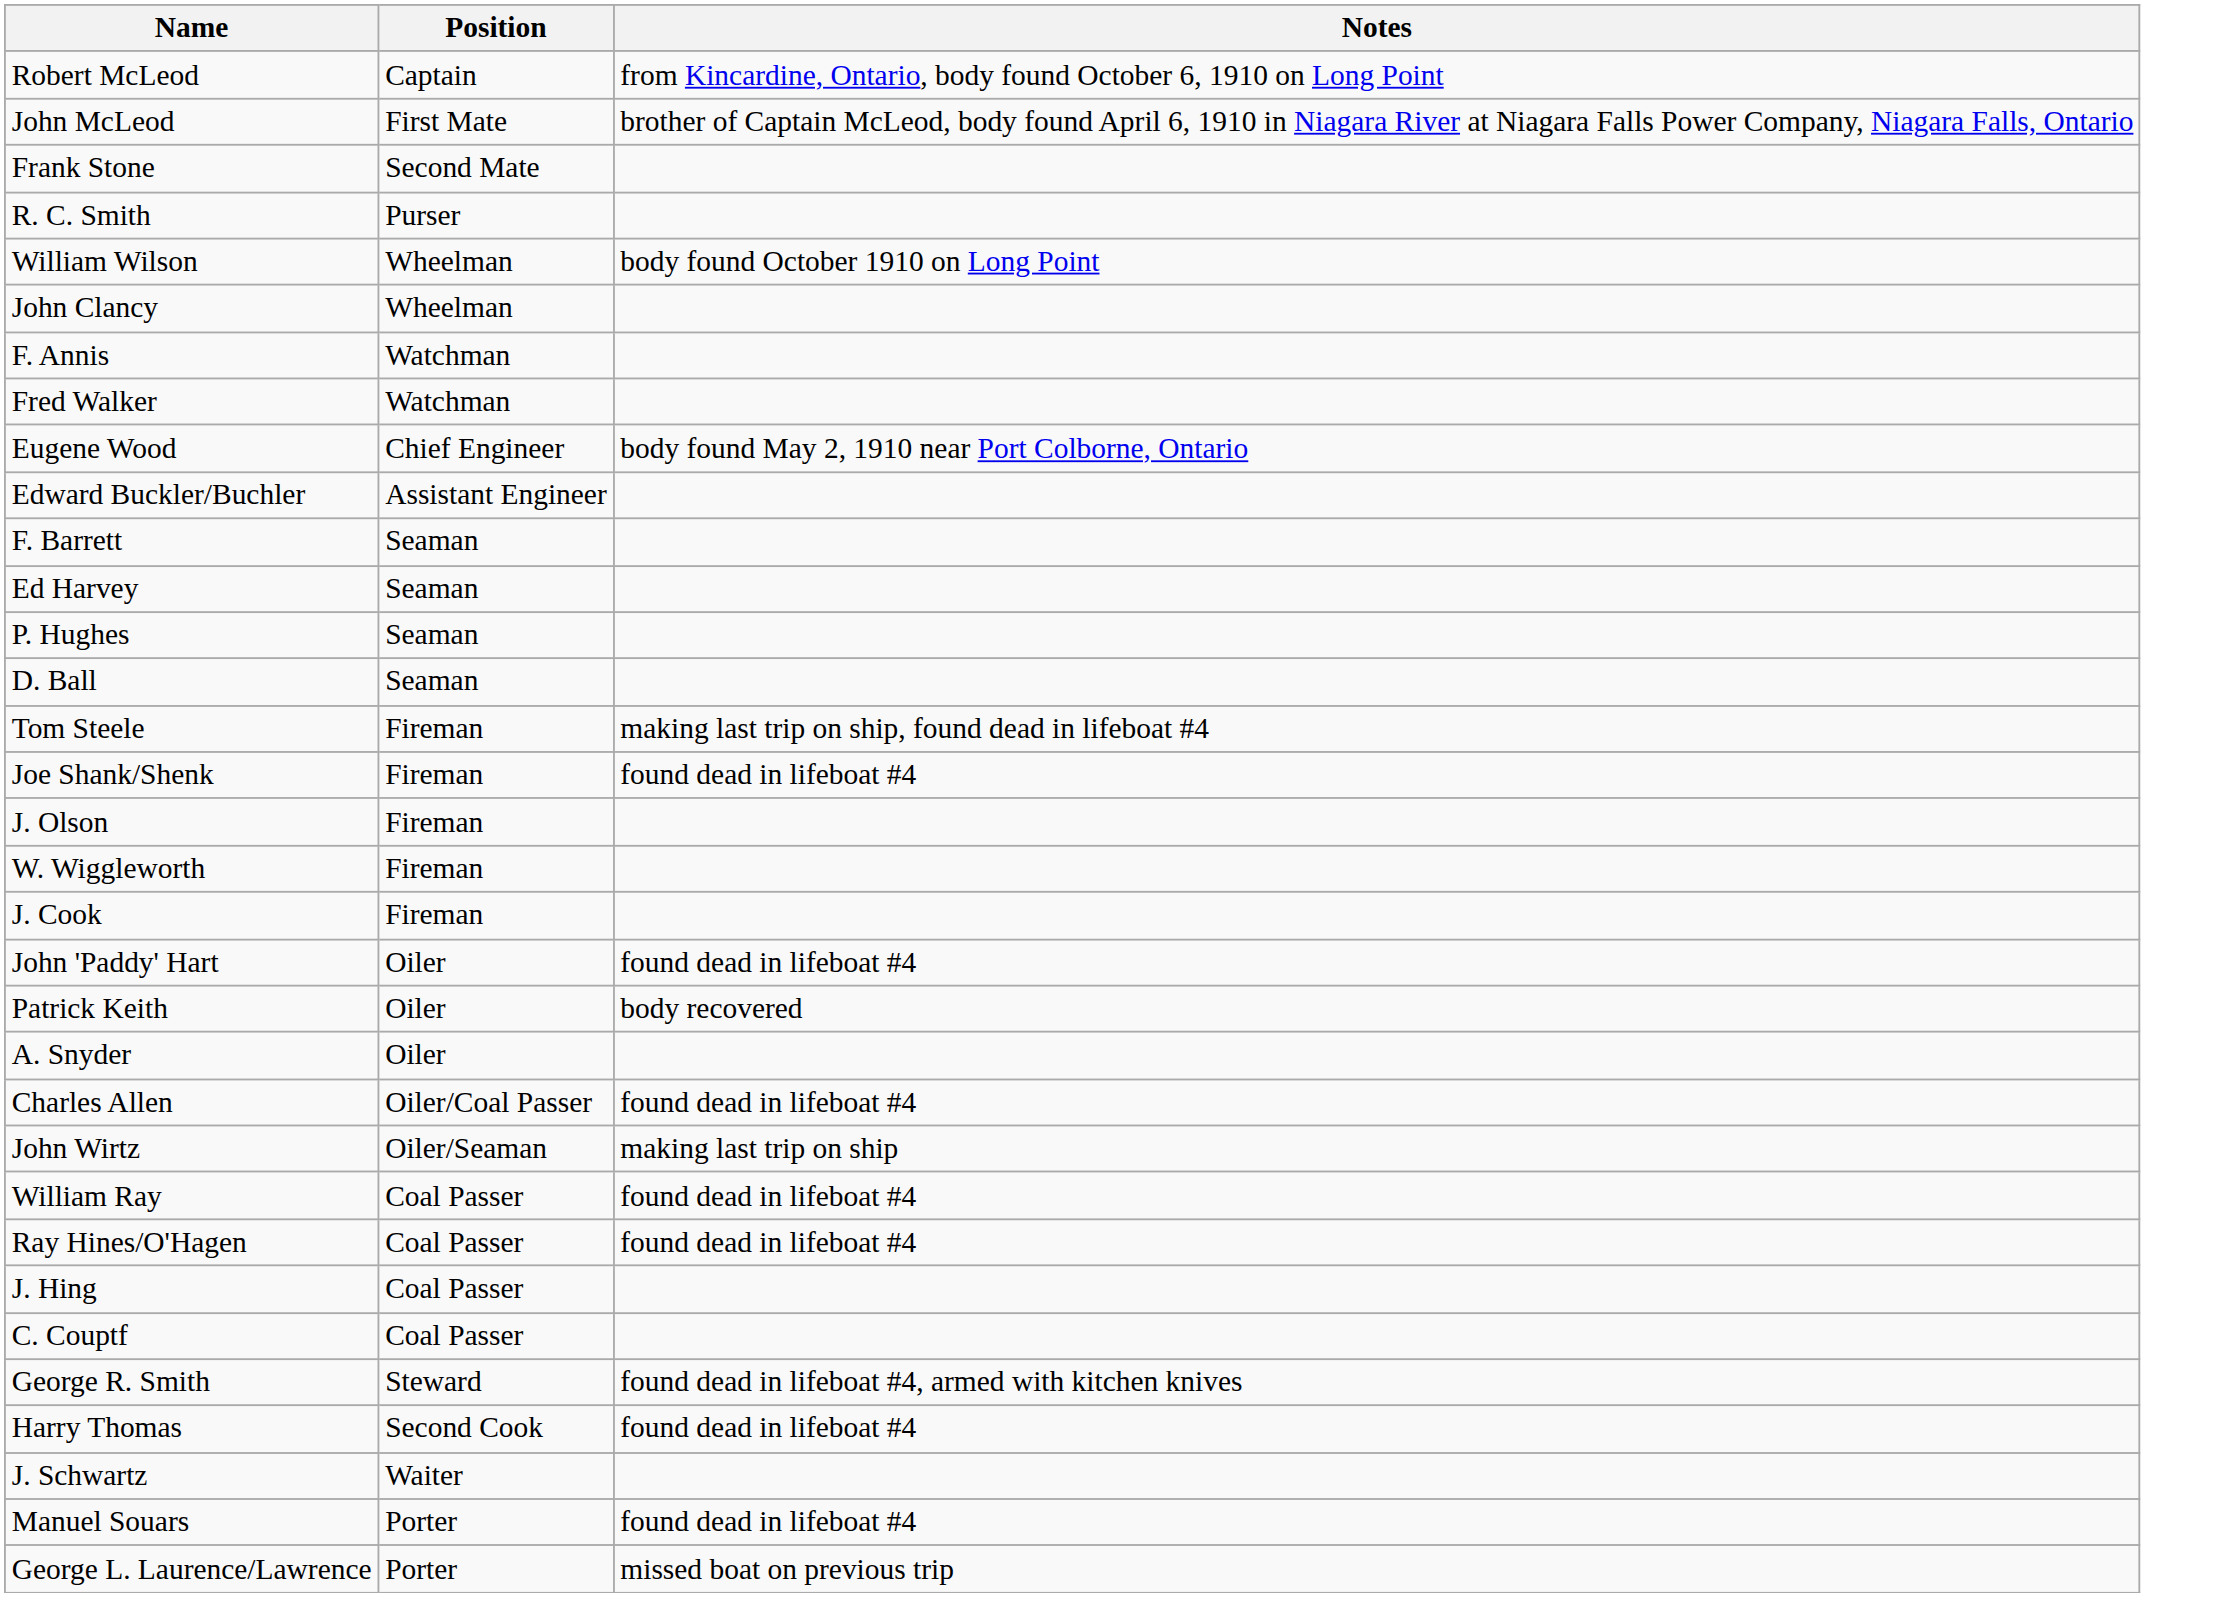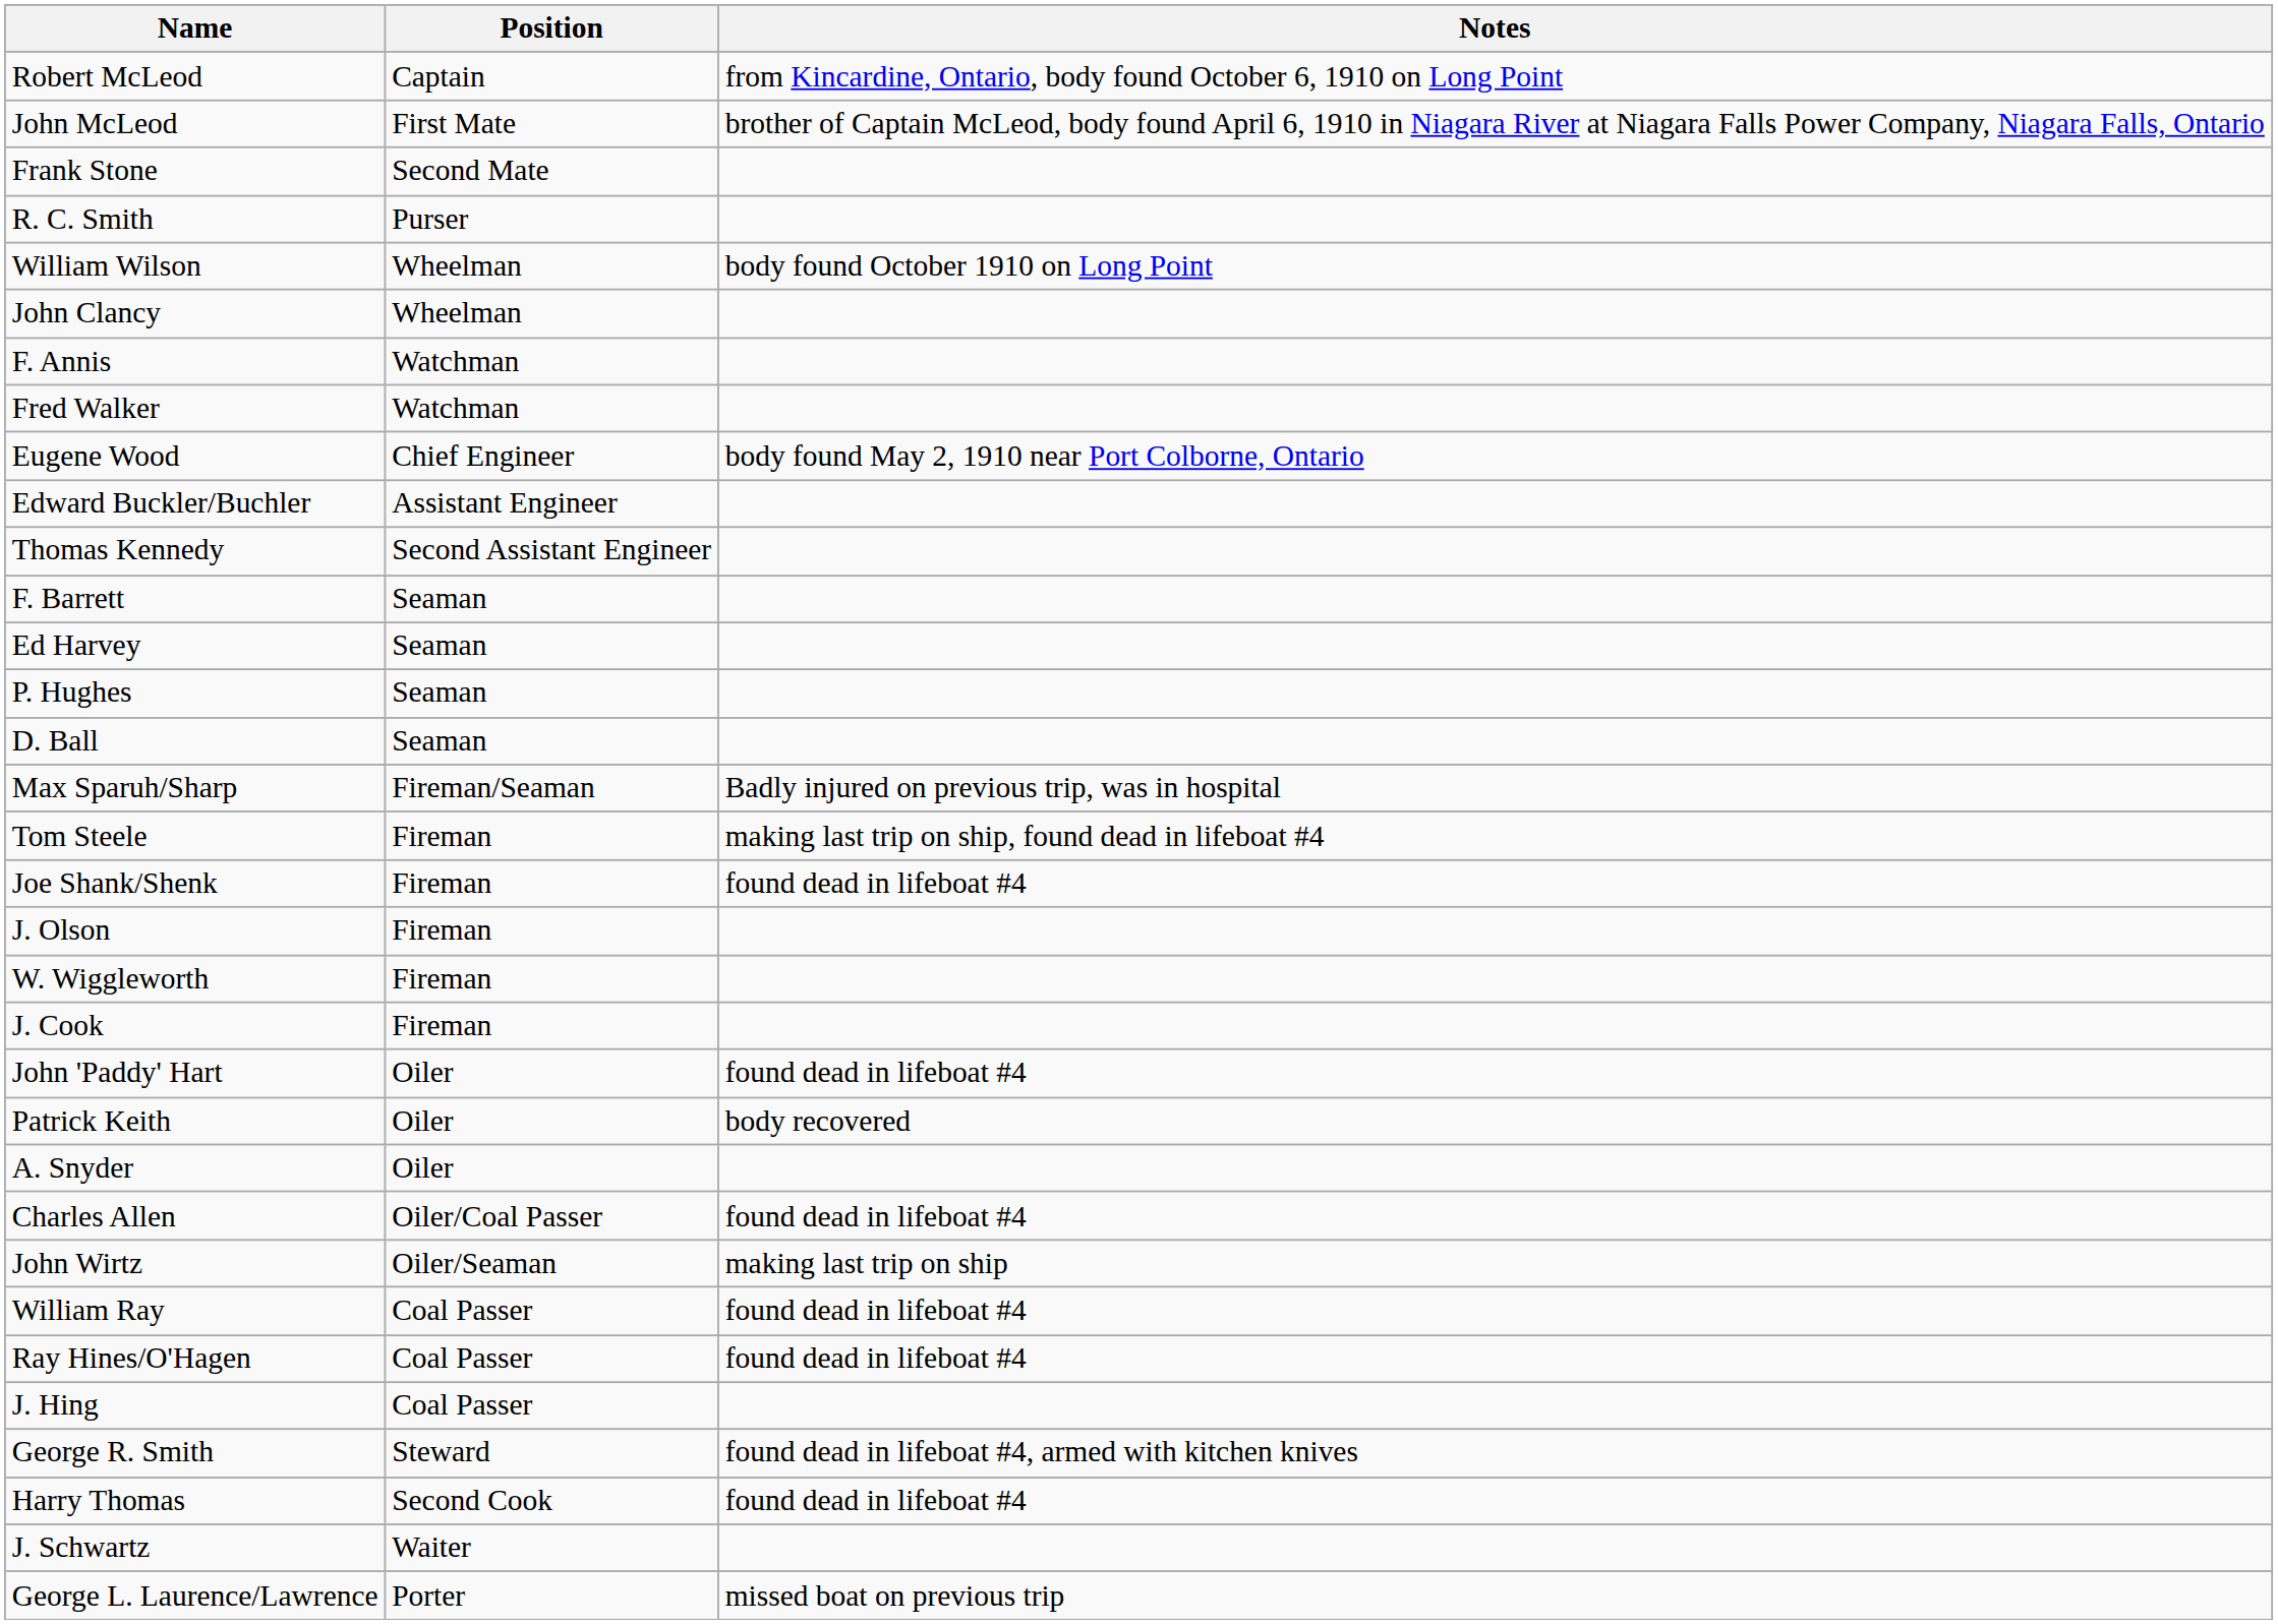 <table class="wikitable sortable">
 <tr>
 <th>Name</th>
 <th>Position</th>
 <th>Notes</th>
 </tr>
 <tr>
 <td>Robert McLeod</td>
 <td>Captain</td>
 <td>from <a href='#'>Kincardine, Ontario</a>, body found October 6, 1910 on <a href='#'>Long Point</a></td>
 </tr>
 <tr>
 <td>John McLeod</td>
 <td>First Mate</td>
 <td>brother of Captain McLeod, body found April 6, 1910 in <a href='#'>Niagara River</a> at Niagara Falls Power Company, <a href='#'>Niagara Falls, Ontario</a></td>
 </tr>
 <tr>
 <td>Frank Stone</td>
 <td>Second Mate</td>
 <td></td>
 </tr>
 <tr>
 <td>R. C. Smith</td>
 <td>Purser</td>
 <td></td>
 </tr>
 <tr>
 <td>William Wilson</td>
 <td>Wheelman</td>
 <td>body found October 1910 on <a href='#'>Long Point</a></td>
 </tr>
 <tr>
 <td>John Clancy</td>
 <td>Wheelman</td>
 <td></td>
 </tr>
 <tr>
 <td>F. Annis</td>
 <td>Watchman</td>
 <td></td>
 </tr>
 <tr>
 <td>Fred Walker</td>
 <td>Watchman</td>
 <td></td>
 </tr>
 <tr>
 <td>Eugene Wood</td>
 <td>Chief Engineer</td>
 <td>body found May 2, 1910 near <a href='#'>Port Colborne, Ontario</a></td>
 </tr>
 <tr>
 <td>Edward Buckler/Buchler</td>
 <td>Assistant Engineer</td>
 <td></td>
 </tr>
 <tr>
+<td>Thomas Kennedy</td>
+<td>Second Assistant Engineer</td>
+<td></td>
+</tr>
+<tr>
 <td>F. Barrett</td>
 <td>Seaman</td>
 <td></td>
 </tr>
 <tr>
 <td>Ed Harvey</td>
 <td>Seaman</td>
 <td></td>
 </tr>
 <tr>
 <td>P. Hughes</td>
 <td>Seaman</td>
 <td></td>
 </tr>
 <tr>
 <td>D. Ball</td>
 <td>Seaman</td>
 <td></td>
+</tr>
+<tr>
+<td>Max Sparuh/Sharp</td>
+<td>Fireman/Seaman</td>
+<td>Badly injured on previous trip, was in hospital</td>
 </tr>
 <tr>
 <td>Tom Steele</td>
 <td>Fireman</td>
 <td>making last trip on ship, found dead in lifeboat #4</td>
 </tr>
 <tr>
 <td>Joe Shank/Shenk</td>
 <td>Fireman</td>
 <td>found dead in lifeboat #4</td>
 </tr>
 <tr>
 <td>J. Olson</td>
 <td>Fireman</td>
 <td></td>
 </tr>
 <tr>
 <td>W. Wiggleworth</td>
 <td>Fireman</td>
 <td></td>
 </tr>
 <tr>
 <td>J. Cook</td>
 <td>Fireman</td>
 <td></td>
 </tr>
 <tr>
 <td>John 'Paddy' Hart</td>
 <td>Oiler</td>
 <td>found dead in lifeboat #4</td>
 </tr>
 <tr>
 <td>Patrick Keith</td>
 <td>Oiler</td>
 <td>body recovered</td>
 </tr>
 <tr>
 <td>A. Snyder</td>
 <td>Oiler</td>
 <td></td>
 </tr>
 <tr>
 <td>Charles Allen</td>
 <td>Oiler/Coal Passer</td>
 <td>found dead in lifeboat #4</td>
 </tr>
 <tr>
 <td>John Wirtz</td>
 <td>Oiler/Seaman</td>
 <td>making last trip on ship</td>
 </tr>
 <tr>
 <td>William Ray</td>
 <td>Coal Passer</td>
 <td>found dead in lifeboat #4</td>
 </tr>
 <tr>
 <td>Ray Hines/O'Hagen</td>
 <td>Coal Passer</td>
 <td>found dead in lifeboat #4</td>
 </tr>
 <tr>
 <td>J. Hing</td>
 <td>Coal Passer</td>
 <td></td>
 </tr>
 <tr>
-<td>C. Couptf</td>
-<td>Coal Passer</td>
-<td></td>
-</tr>
-<tr>
 <td>George R. Smith</td>
 <td>Steward</td>
 <td>found dead in lifeboat #4, armed with kitchen knives</td>
 </tr>
 <tr>
 <td>Harry Thomas</td>
 <td>Second Cook</td>
 <td>found dead in lifeboat #4</td>
 </tr>
 <tr>
 <td>J. Schwartz</td>
 <td>Waiter</td>
 <td></td>
 </tr>
 <tr>
-<td>Manuel Souars</td>
-<td>Porter</td>
-<td>found dead in lifeboat #4</td>
-</tr>
-<tr>
 <td>George L. Laurence/Lawrence</td>
 <td>Porter</td>
 <td>missed boat on previous trip</td>
 </tr>
 </table>
